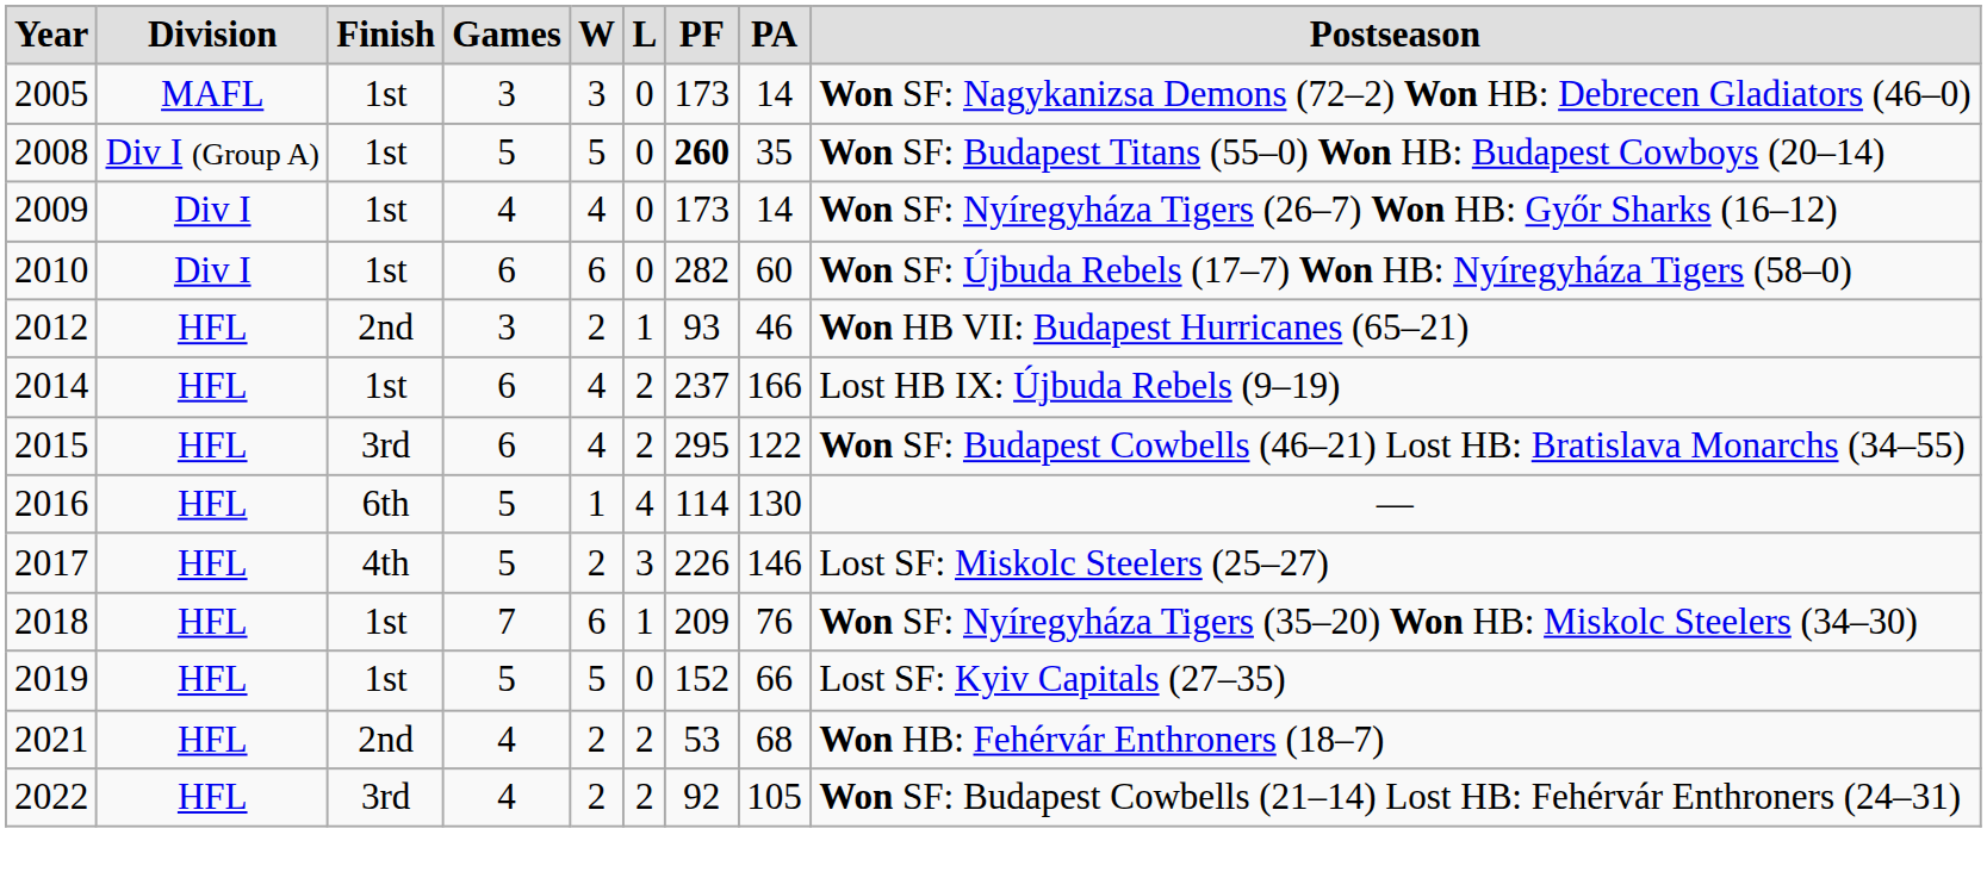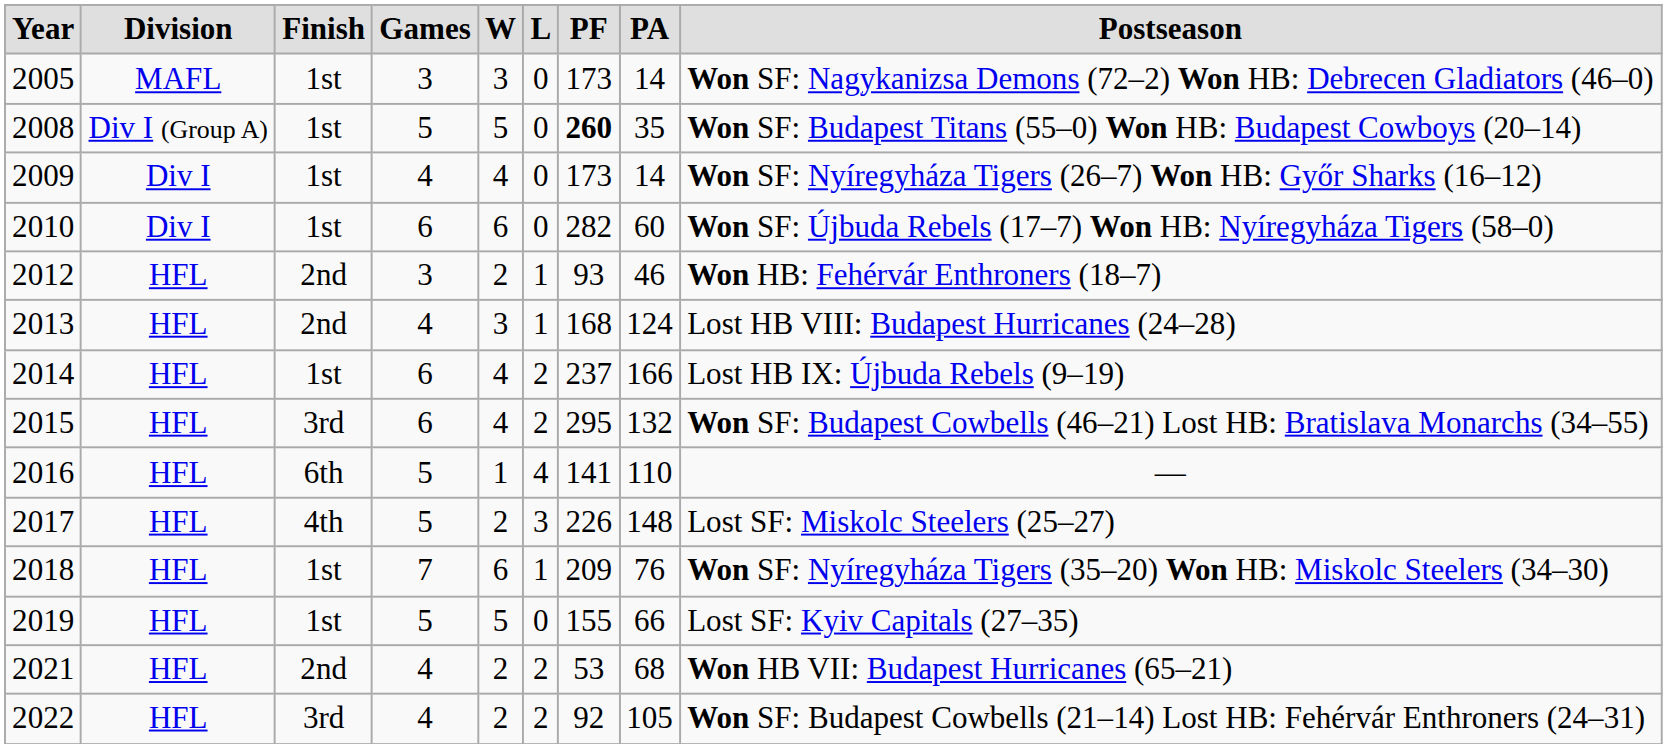 <table class="wikitable" style="text-align:center;">
 <tr style="background:#DFDFDF; font-weight:bold">
 <td>Year</td>
 <td>Division</td>
 <td>Finish</td>
 <td>Games</td>
 <td>W</td>
 <td>L</td>
 <td>PF</td>
 <td>PA</td>
 <td>Postseason</td>
 </tr>
 <tr>
 <td>2005</td>
 <td><a href='#'>MAFL</a></td>
 <td>1st</td>
 <td>3</td>
 <td>3</td>
 <td>0</td>
 <td>173</td>
 <td>14</td>
 <td align="left"><strong>Won</strong> SF: <a href='#'>Nagykanizsa Demons</a> (72–2)  <strong>Won</strong> HB: <a href='#'>Debrecen Gladiators</a> (46–0)</td>
 </tr>
 <tr>
 <td>2008</td>
 <td><a href='#'>Div I</a> <small>(Group A)</small></td>
 <td>1st</td>
 <td>5</td>
 <td>5</td>
 <td>0</td>
 <td><strong>260</strong></td>
 <td>35</td>
 <td align="left"><strong>Won</strong> SF: <a href='#'>Budapest Titans</a> (55–0)  <strong>Won</strong> HB: <a href='#'>Budapest Cowboys</a> (20–14)</td>
 </tr>
 <tr>
 <td>2009</td>
 <td><a href='#'>Div I</a></td>
 <td>1st</td>
 <td>4</td>
 <td>4</td>
 <td>0</td>
 <td>173</td>
 <td>14</td>
 <td align="left"><strong>Won</strong> SF: <a href='#'>Nyíregyháza Tigers</a> (26–7)  <strong>Won</strong> HB: <a href='#'>Győr Sharks</a> (16–12)</td>
 </tr>
 <tr>
 <td>2010</td>
 <td><a href='#'>Div I</a></td>
 <td>1st</td>
 <td>6</td>
 <td>6</td>
 <td>0</td>
 <td>282</td>
 <td>60</td>
 <td align="left"><strong>Won</strong> SF: <a href='#'>Újbuda Rebels</a> (17–7)  <strong>Won</strong> HB: <a href='#'>Nyíregyháza Tigers</a> (58–0)</td>
 </tr>
 <tr>
 <td>2012</td>
 <td><a href='#'>HFL</a></td>
 <td>2nd</td>
 <td>3</td>
 <td>2</td>
 <td>1</td>
 <td>93</td>
 <td>46</td>
-<td align="left"><strong>Won</strong> HB VII: <a href='#'>Budapest Hurricanes</a> (65–21)</td>
+<td style="text-align:left"><strong>Won</strong> HB: <a href='#'>Fehérvár Enthroners</a> (18–7)</td>
+</tr>
+<tr>
+<td>2013</td>
+<td><a href='#'>HFL</a></td>
+<td>2nd</td>
+<td>4</td>
+<td>3</td>
+<td>1</td>
+<td>168</td>
+<td>124</td>
+<td align="left">Lost HB VIII: <a href='#'>Budapest Hurricanes</a> (24–28)</td>
 </tr>
 <tr>
 <td>2014</td>
 <td><a href='#'>HFL</a></td>
 <td>1st</td>
 <td>6</td>
 <td>4</td>
 <td>2</td>
 <td>237</td>
 <td>166</td>
 <td align="left">Lost HB IX: <a href='#'>Újbuda Rebels</a> (9–19)</td>
 </tr>
 <tr>
 <td>2015</td>
 <td><a href='#'>HFL</a></td>
 <td>3rd</td>
 <td>6</td>
 <td>4</td>
 <td>2</td>
 <td>295</td>
-<td>122</td>
+<td>132</td>
 <td style="text-align:left"><strong>Won</strong> SF: <a href='#'>Budapest Cowbells</a> (46–21)  Lost HB: <a href='#'>Bratislava Monarchs</a> (34–55)</td>
 </tr>
 <tr>
 <td>2016</td>
 <td><a href='#'>HFL</a></td>
 <td>6th</td>
 <td>5</td>
 <td>1</td>
 <td>4</td>
-<td>114</td>
-<td>130</td>
+<td>141</td>
+<td>110</td>
 <td>—</td>
 </tr>
 <tr>
 <td>2017</td>
 <td><a href='#'>HFL</a></td>
 <td>4th</td>
 <td>5</td>
 <td>2</td>
 <td>3</td>
 <td>226</td>
-<td>146</td>
+<td>148</td>
 <td style="text-align:left">Lost SF: <a href='#'>Miskolc Steelers</a> (25–27)</td>
 </tr>
 <tr>
 <td>2018</td>
 <td><a href='#'>HFL</a></td>
 <td>1st</td>
 <td>7</td>
 <td>6</td>
 <td>1</td>
 <td>209</td>
 <td>76</td>
 <td style="text-align:left"><strong>Won</strong> SF: <a href='#'>Nyíregyháza Tigers</a> (35–20)  <strong>Won</strong> HB: <a href='#'>Miskolc Steelers</a> (34–30)</td>
 </tr>
 <tr>
 <td>2019</td>
 <td><a href='#'>HFL</a></td>
 <td>1st</td>
 <td>5</td>
 <td>5</td>
 <td>0</td>
-<td>152</td>
+<td>155</td>
 <td>66</td>
 <td style="text-align:left">Lost SF: <a href='#'>Kyiv Capitals</a> (27–35)</td>
 </tr>
 <tr>
 <td>2021</td>
 <td><a href='#'>HFL</a></td>
 <td>2nd</td>
 <td>4</td>
 <td>2</td>
 <td>2</td>
 <td>53</td>
 <td>68</td>
-<td style="text-align:left"><strong>Won</strong> HB: <a href='#'>Fehérvár Enthroners</a> (18–7)</td>
+<td align="left"><strong>Won</strong> HB VII: <a href='#'>Budapest Hurricanes</a> (65–21)</td>
 </tr>
 <tr>
 <td>2022</td>
 <td><a href='#'>HFL</a></td>
 <td>3rd</td>
 <td>4</td>
 <td>2</td>
 <td>2</td>
 <td>92</td>
 <td>105</td>
 <td style="text-align:left"><strong>Won</strong> SF: Budapest Cowbells (21–14)  Lost HB: Fehérvár Enthroners (24–31)</td>
 </tr>
 </table>
